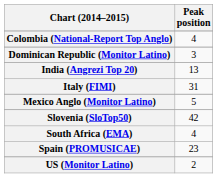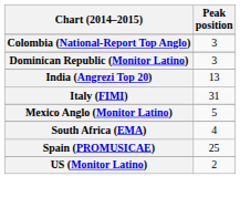 <table class="wikitable sortable plainrowheaders" style="text-align:center;">
 <tr>
 <th scope="col">Chart (2014–2015)</th>
 <th scope="col">Peak<br>position</th>
 </tr>
 <tr>
 </tr>
 <tr>
 </tr>
 <tr>
 </tr>
 <tr>
 </tr>
 <tr>
 </tr>
 <tr>
 </tr>
 <tr>
 <th scope="row">Colombia (<a href='#'>National-Report Top Anglo</a>)</th>
-<td>4</td>
+<td>3</td>
 </tr>
 <tr>
 </tr>
 <tr>
 </tr>
 <tr>
 </tr>
 <tr>
 <th scope="row">Dominican Republic (<a href='#'>Monitor Latino</a>)</th>
 <td>3</td>
 </tr>
 <tr>
 </tr>
 <tr>
 </tr>
 <tr>
 </tr>
 <tr>
 </tr>
 <tr>
 </tr>
 <tr>
 </tr>
 <tr>
 </tr>
 <tr>
 <th scope="row">India (<a href='#'>Angrezi Top 20</a>)</th>
 <td>13</td>
 </tr>
 <tr>
 <th scope="row">Italy (<a href='#'>FIMI</a>)</th>
 <td>31</td>
 </tr>
 <tr>
 </tr>
 <tr>
 </tr>
 <tr>
 <th scope="row">Mexico Anglo (<a href='#'>Monitor Latino</a>)</th>
 <td>5</td>
 </tr>
 <tr>
 </tr>
 <tr>
 </tr>
 <tr>
 </tr>
 <tr>
 </tr>
 <tr>
 </tr>
 <tr>
 </tr>
 <tr>
 </tr>
 <tr>
 </tr>
 <tr>
 </tr>
 <tr>
-<th scope="row">Slovenia (<a href='#'>SloTop50</a>)</th>
-<td align=center>42</td>
-</tr>
-<tr>
 <th scope="row">South Africa (<a href='#'>EMA</a>)</th>
 <td>4</td>
 </tr>
 <tr>
 <th scope="row">Spain (<a href='#'>PROMUSICAE</a>)</th>
-<td>23</td>
+<td>25</td>
 </tr>
 <tr>
 </tr>
 <tr>
 </tr>
 <tr>
 </tr>
 <tr>
 </tr>
 <tr>
 </tr>
 <tr>
 </tr>
 <tr>
 </tr>
 <tr>
 </tr>
 <tr>
 </tr>
 <tr>
 </tr>
 <tr>
 </tr>
 <tr>
 <th scope="row">US (<a href='#'>Monitor Latino</a>)</th>
 <td align="center">2</td>
 </tr>
 </table>
